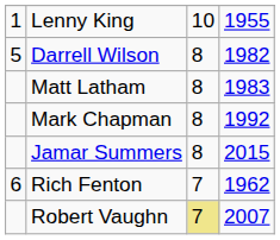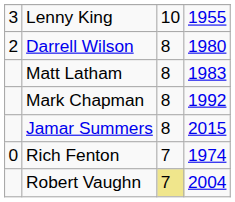 <table class="wikitable">
 <tr>
 </tr>
 <tr>
-<td>1</td>
+<td>3</td>
 <td>Lenny King</td>
 <td>10</td>
 <td><a href='#'>1955</a></td>
 </tr>
 <tr>
-<td>5</td>
+<td>2</td>
 <td><a href='#'>Darrell Wilson</a></td>
 <td>8</td>
-<td><a href='#'>1982</a></td>
+<td><a href='#'>1980</a></td>
 </tr>
 <tr>
 <td></td>
 <td>Matt Latham</td>
 <td>8</td>
 <td><a href='#'>1983</a></td>
 </tr>
 <tr>
 <td></td>
 <td>Mark Chapman</td>
 <td>8</td>
 <td><a href='#'>1992</a></td>
 </tr>
 <tr>
 <td></td>
 <td><a href='#'>Jamar Summers</a></td>
 <td>8</td>
 <td><a href='#'>2015</a></td>
 </tr>
 <tr>
-<td>6</td>
+<td>0</td>
 <td>Rich Fenton</td>
 <td>7</td>
-<td><a href='#'>1962</a></td>
+<td><a href='#'>1974</a></td>
 </tr>
 <tr>
 <td></td>
 <td>Robert Vaughn</td>
 <td style="background: khaki;">7</td>
-<td><a href='#'>2007</a></td>
+<td><a href='#'>2004</a></td>
 </tr>
 </table>
